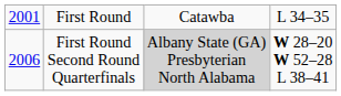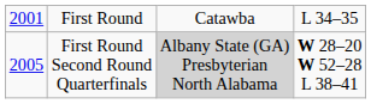 <table class="wikitable" style="text-align:center">
 <tr>
 <td><a href='#'>2001</a></td>
 <td>First Round</td>
 <td>Catawba</td>
 <td>L 34–35</td>
 </tr>
 <tr align="center">
-<td><a href='#'>2006</a></td>
+<td><a href='#'>2005</a></td>
 <td>First Round<br>Second Round<br>Quarterfinals</td>
 <td style="background: lightgrey;">Albany State (GA)<br>Presbyterian<br>North Alabama</td>
 <td><strong>W</strong> 28–20<br><strong>W</strong> 52–28<br>L 38–41</td>
 </tr>
 </table>
